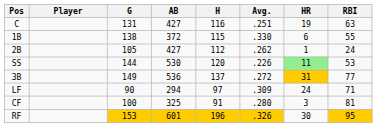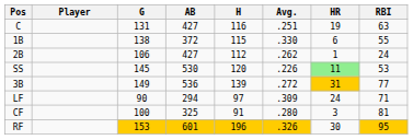 <table class="wikitable sortable">
 <tr>
 <th bgcolor="#DDDDFF" width="5%">Pos</th>
 <th bgcolor="#DDDDFF" width="16%">Player</th>
 <th bgcolor="#DDDDFF" width="9%">G</th>
 <th bgcolor="#DDDDFF" width="9%">AB</th>
 <th bgcolor="#DDDDFF" width="9%">H</th>
 <th bgcolor="#DDDDFF" width="9%">Avg.</th>
 <th bgcolor="#DDDDFF" width="9%">HR</th>
 <th bgcolor="#DDDDFF" width="9%">RBI</th>
 </tr>
 <tr align="center">
 <td>C</td>
 <td></td>
 <td>131</td>
 <td>427</td>
 <td>116</td>
 <td>.251</td>
 <td>19</td>
 <td>63</td>
 </tr>
 <tr align="center">
 <td>1B</td>
 <td></td>
 <td>138</td>
 <td>372</td>
 <td>115</td>
 <td>.330</td>
 <td>6</td>
 <td>55</td>
 </tr>
 <tr align="center">
 <td>2B</td>
 <td></td>
-<td>105</td>
+<td>106</td>
 <td>427</td>
 <td>112</td>
 <td>.262</td>
 <td>1</td>
 <td>24</td>
 </tr>
 <tr align="center">
 <td>SS</td>
 <td></td>
-<td>144</td>
+<td>145</td>
 <td>530</td>
 <td>120</td>
 <td>.226</td>
 <td style="background: lightgreen;">11</td>
 <td>53</td>
 </tr>
 <tr align="center">
 <td>3B</td>
 <td></td>
 <td>149</td>
 <td>536</td>
-<td>137</td>
+<td>139</td>
 <td>.272</td>
 <td bgcolor=#ffcc00>31</td>
 <td>77</td>
 </tr>
 <tr align="center">
 <td>LF</td>
 <td></td>
 <td>90</td>
 <td>294</td>
 <td>97</td>
 <td>.309</td>
 <td>24</td>
 <td>71</td>
 </tr>
 <tr align="center">
 <td>CF</td>
 <td></td>
 <td>100</td>
 <td>325</td>
 <td>91</td>
 <td>.280</td>
 <td>3</td>
 <td>81</td>
 </tr>
 <tr align="center">
 <td>RF</td>
 <td></td>
 <td bgcolor=#ffcc00>153</td>
 <td bgcolor=#ffcc00>601</td>
 <td bgcolor=#ffcc00>196</td>
 <td bgcolor=#ffcc00>.326</td>
 <td>30</td>
 <td bgcolor=#ffcc00>95</td>
 </tr>
 </table>
